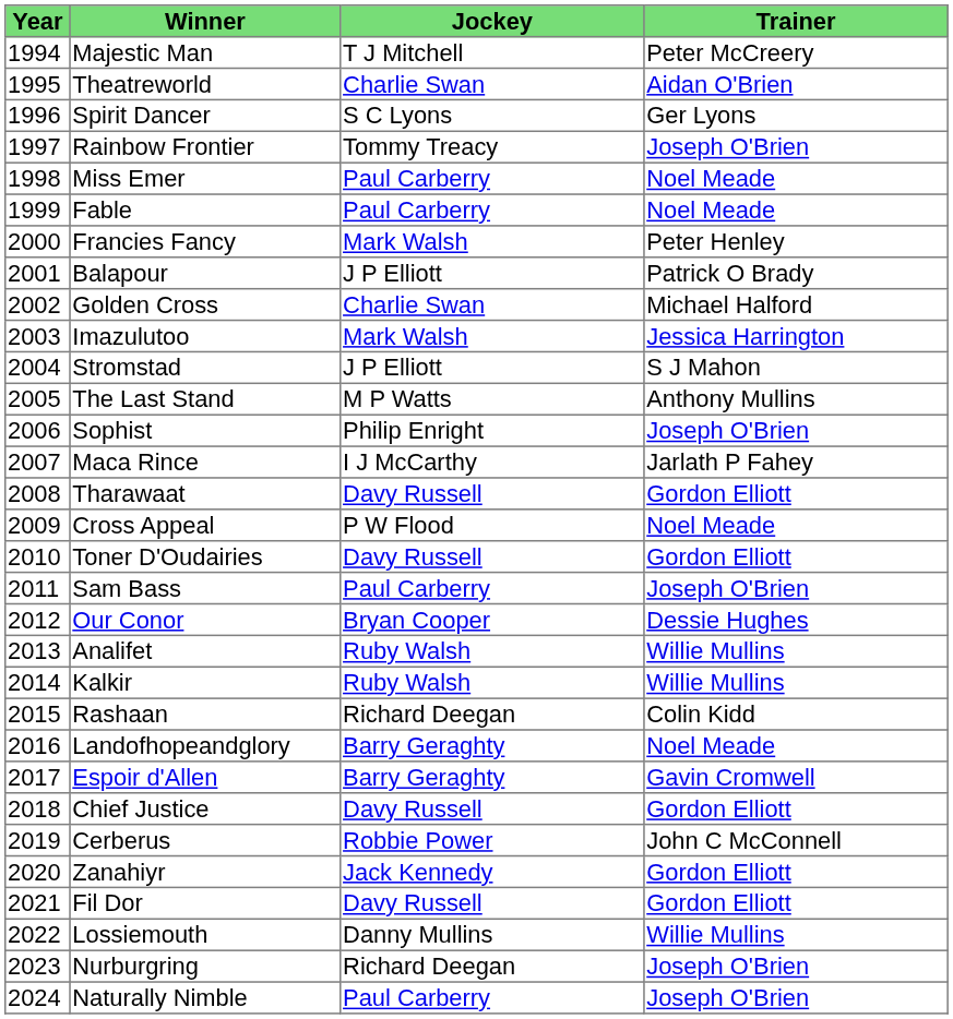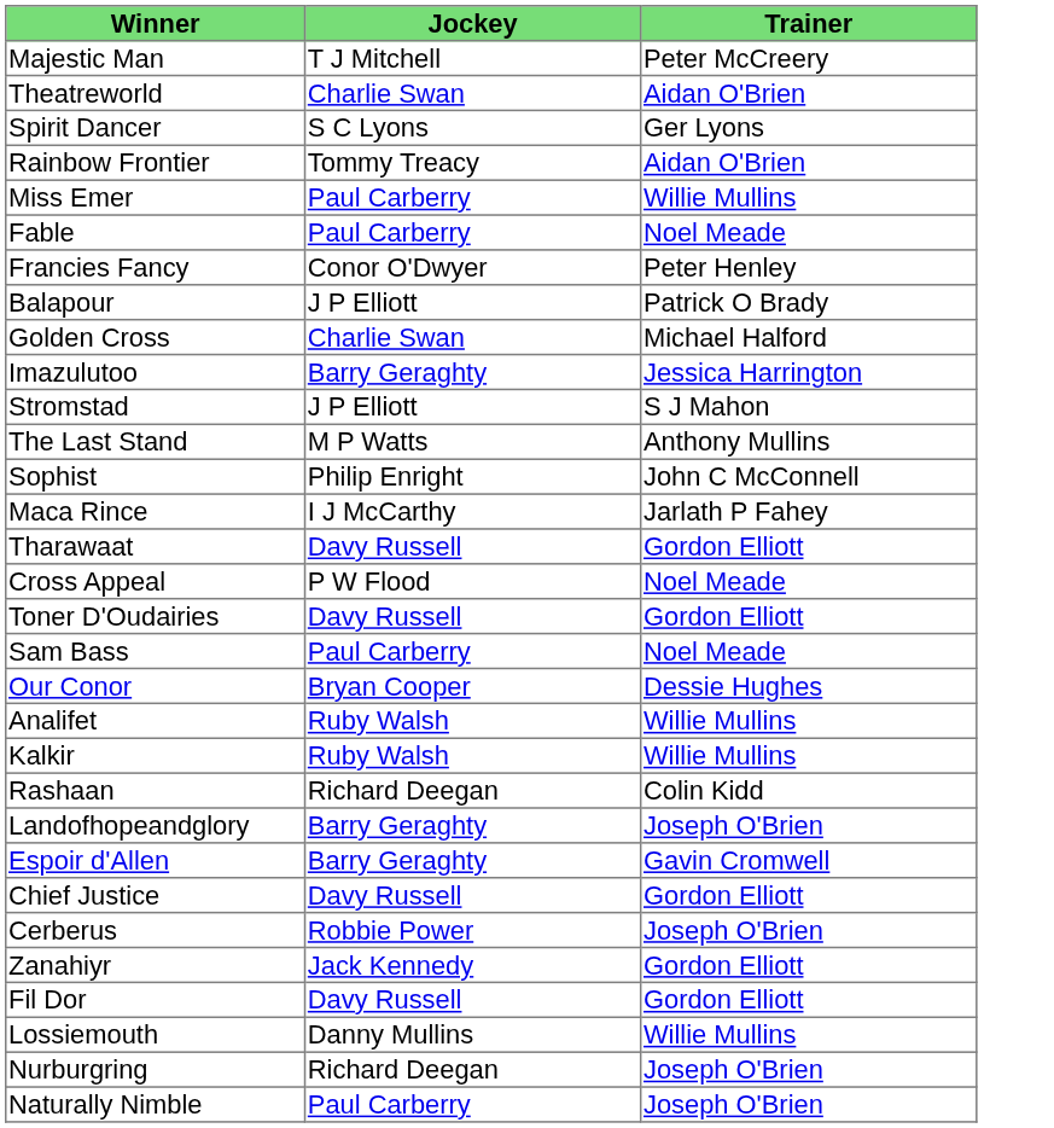 <table class = "sortable" | border="1" style="border-collapse: collapse; font-size:90%">
 <tr bgcolor="#77dd77" align="center">
-<th style="width:36px"><strong>Year</strong></th>
 <th style="width:160px"><strong>Winner</strong></th>
 <th style="width:180px"><strong>Jockey</strong></th>
 <th style="width:180px"><strong>Trainer</strong></th>
 </tr>
 <tr>
-<td>1994</td>
 <td>Majestic Man</td>
 <td>T J Mitchell</td>
 <td>Peter McCreery</td>
 </tr>
 <tr>
-<td>1995</td>
 <td>Theatreworld</td>
 <td><a href='#'>Charlie Swan</a></td>
 <td><a href='#'>Aidan O'Brien</a></td>
 </tr>
 <tr>
-<td>1996</td>
 <td>Spirit Dancer</td>
 <td>S C Lyons</td>
 <td>Ger Lyons</td>
 </tr>
 <tr>
-<td>1997</td>
 <td>Rainbow Frontier</td>
 <td>Tommy Treacy</td>
-<td><a href='#'>Joseph O'Brien</a></td>
+<td><a href='#'>Aidan O'Brien</a></td>
 </tr>
 <tr>
-<td>1998</td>
 <td>Miss Emer</td>
 <td><a href='#'>Paul Carberry</a></td>
-<td><a href='#'>Noel Meade</a></td>
+<td><a href='#'>Willie Mullins</a></td>
 </tr>
 <tr>
-<td>1999</td>
 <td>Fable</td>
 <td><a href='#'>Paul Carberry</a></td>
 <td><a href='#'>Noel Meade</a></td>
 </tr>
 <tr>
-<td>2000</td>
 <td>Francies Fancy</td>
-<td><a href='#'>Mark Walsh</a></td>
+<td>Conor O'Dwyer</td>
 <td>Peter Henley</td>
 </tr>
 <tr>
-<td>2001</td>
 <td>Balapour</td>
 <td>J P Elliott</td>
 <td>Patrick O Brady</td>
 </tr>
 <tr>
-<td>2002</td>
 <td>Golden Cross</td>
 <td><a href='#'>Charlie Swan</a></td>
 <td>Michael Halford</td>
 </tr>
 <tr>
-<td>2003</td>
 <td>Imazulutoo</td>
-<td><a href='#'>Mark Walsh</a></td>
+<td><a href='#'>Barry Geraghty</a></td>
 <td><a href='#'>Jessica Harrington</a></td>
 </tr>
 <tr>
-<td>2004</td>
 <td>Stromstad</td>
 <td>J P Elliott</td>
 <td>S J Mahon</td>
 </tr>
 <tr>
-<td>2005</td>
 <td>The Last Stand</td>
 <td>M P Watts</td>
 <td>Anthony Mullins</td>
 </tr>
 <tr>
-<td>2006</td>
 <td>Sophist</td>
 <td>Philip Enright</td>
-<td><a href='#'>Joseph O'Brien</a></td>
+<td>John C McConnell</td>
 </tr>
 <tr>
-<td>2007</td>
 <td>Maca Rince</td>
 <td>I J McCarthy</td>
 <td>Jarlath P Fahey</td>
 </tr>
 <tr>
-<td>2008</td>
 <td>Tharawaat</td>
 <td><a href='#'>Davy Russell</a></td>
 <td><a href='#'>Gordon Elliott</a></td>
 </tr>
 <tr>
-<td>2009</td>
 <td>Cross Appeal</td>
 <td>P W Flood</td>
 <td><a href='#'>Noel Meade</a></td>
 </tr>
 <tr>
-<td>2010</td>
 <td>Toner D'Oudairies</td>
 <td><a href='#'>Davy Russell</a></td>
 <td><a href='#'>Gordon Elliott</a></td>
 </tr>
 <tr>
-<td>2011</td>
 <td>Sam Bass</td>
 <td><a href='#'>Paul Carberry</a></td>
-<td><a href='#'>Joseph O'Brien</a></td>
+<td><a href='#'>Noel Meade</a></td>
 </tr>
 <tr>
-<td>2012</td>
 <td><a href='#'>Our Conor</a></td>
 <td><a href='#'>Bryan Cooper</a></td>
 <td><a href='#'>Dessie Hughes</a></td>
 </tr>
 <tr>
-<td>2013</td>
 <td>Analifet</td>
 <td><a href='#'>Ruby Walsh</a></td>
 <td><a href='#'>Willie Mullins</a></td>
 </tr>
 <tr>
-<td>2014</td>
 <td>Kalkir</td>
 <td><a href='#'>Ruby Walsh</a></td>
 <td><a href='#'>Willie Mullins</a></td>
 </tr>
 <tr>
-<td>2015</td>
 <td>Rashaan</td>
 <td>Richard Deegan</td>
 <td>Colin Kidd</td>
 </tr>
 <tr>
-<td>2016</td>
 <td>Landofhopeandglory</td>
 <td><a href='#'>Barry Geraghty</a></td>
-<td><a href='#'>Noel Meade</a></td>
+<td><a href='#'>Joseph O'Brien</a></td>
 </tr>
 <tr>
-<td>2017</td>
 <td><a href='#'>Espoir d'Allen</a></td>
 <td><a href='#'>Barry Geraghty</a></td>
 <td><a href='#'>Gavin Cromwell</a></td>
 </tr>
 <tr>
-<td>2018</td>
 <td>Chief Justice</td>
 <td><a href='#'>Davy Russell</a></td>
 <td><a href='#'>Gordon Elliott</a></td>
 </tr>
 <tr>
-<td>2019</td>
 <td>Cerberus</td>
 <td><a href='#'>Robbie Power</a></td>
-<td>John C McConnell</td>
+<td><a href='#'>Joseph O'Brien</a></td>
 </tr>
 <tr>
-<td>2020</td>
 <td>Zanahiyr</td>
 <td><a href='#'>Jack Kennedy</a></td>
 <td><a href='#'>Gordon Elliott</a></td>
 </tr>
 <tr>
-<td>2021</td>
 <td>Fil Dor</td>
 <td><a href='#'>Davy Russell</a></td>
 <td><a href='#'>Gordon Elliott</a></td>
 </tr>
 <tr>
-<td>2022</td>
 <td>Lossiemouth</td>
 <td>Danny Mullins</td>
 <td><a href='#'>Willie Mullins</a></td>
 </tr>
 <tr>
-<td>2023</td>
 <td>Nurburgring</td>
 <td>Richard Deegan</td>
 <td><a href='#'>Joseph O'Brien</a></td>
 </tr>
 <tr>
-<td>2024</td>
 <td>Naturally Nimble</td>
 <td><a href='#'>Paul Carberry</a></td>
 <td><a href='#'>Joseph O'Brien</a></td>
 </tr>
 </table>
